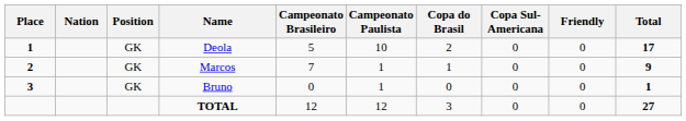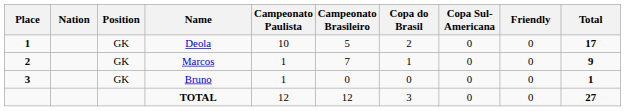 <table class="wikitable" style="font-size: 95%; text-align: center;">
 <tr>
 <th width=60>Place</th>
 <th width=60>Nation</th>
 <th width=60>Position</th>
 <th width=150>Name</th>
+<th width=80>Campeonato Paulista</th>
 <th width=80>Campeonato Brasileiro</th>
-<th width=80>Campeonato Paulista</th>
 <th width=80>Copa do Brasil</th>
 <th width=80>Copa Sul-Americana</th>
 <th width=80>Friendly</th>
 <th width=80>Total</th>
 </tr>
 <tr>
 <td><strong>1</strong></td>
 <td></td>
 <td>GK</td>
 <td><a href='#'>Deola</a></td>
+<td>10</td>
 <td>5</td>
-<td>10</td>
 <td>2</td>
 <td>0</td>
 <td>0</td>
 <td><strong>17</strong></td>
 </tr>
 <tr>
 <td><strong>2</strong></td>
 <td></td>
 <td>GK</td>
 <td><a href='#'>Marcos</a></td>
+<td>1</td>
 <td>7</td>
-<td>1</td>
 <td>1</td>
 <td>0</td>
 <td>0</td>
 <td><strong>9</strong></td>
 </tr>
 <tr>
 <td><strong>3</strong></td>
 <td></td>
 <td>GK</td>
 <td><a href='#'>Bruno</a></td>
+<td>1</td>
 <td>0</td>
-<td>1</td>
 <td>0</td>
 <td>0</td>
 <td>0</td>
 <td><strong>1</strong></td>
 </tr>
 <tr>
 <td></td>
 <td></td>
 <td></td>
 <td><strong>TOTAL</strong></td>
 <td>12</td>
 <td>12</td>
 <td>3</td>
 <td>0</td>
 <td>0</td>
 <td><strong>27</strong></td>
 </tr>
 </table>
